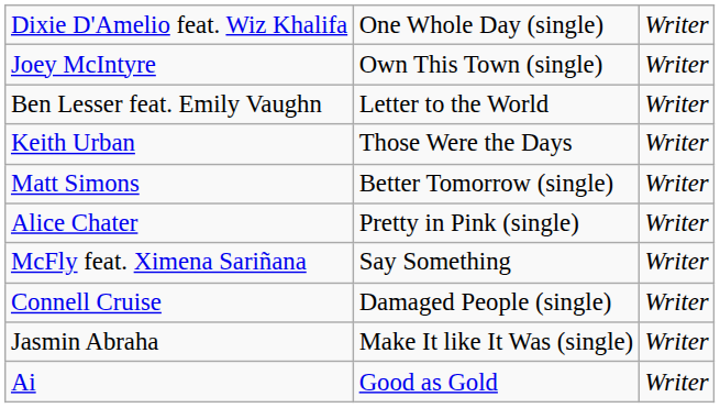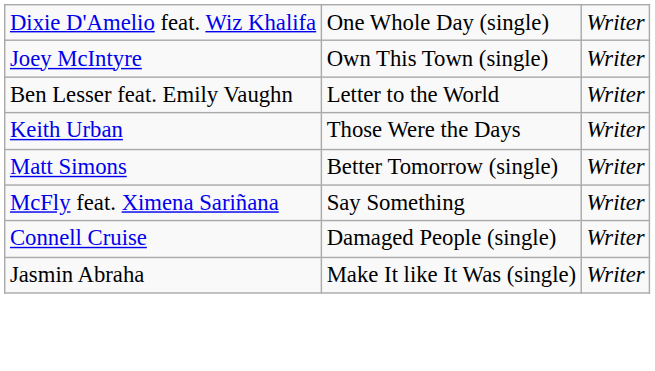 <table class="wikitable">
 <tr>
 <td><a href='#'>Dixie D'Amelio</a> feat. <a href='#'>Wiz Khalifa</a></td>
 <td>One Whole Day (single)</td>
 <td><em>Writer</em></td>
 </tr>
 <tr>
 <td><a href='#'>Joey McIntyre</a></td>
 <td>Own This Town (single)</td>
 <td><em>Writer</em></td>
 </tr>
 <tr>
 <td>Ben Lesser feat. Emily Vaughn</td>
 <td>Letter to the World</td>
 <td><em>Writer</em></td>
 </tr>
 <tr>
 <td><a href='#'>Keith Urban</a></td>
 <td>Those Were the Days</td>
 <td><em>Writer</em></td>
 </tr>
 <tr>
 <td><a href='#'>Matt Simons</a></td>
 <td>Better Tomorrow (single)</td>
 <td><em>Writer</em></td>
 </tr>
 <tr>
-<td><a href='#'>Alice Chater</a></td>
-<td>Pretty in Pink (single)</td>
-<td><em>Writer</em></td>
-</tr>
-<tr>
 <td><a href='#'>McFly</a> feat. <a href='#'>Ximena Sariñana</a></td>
 <td>Say Something</td>
 <td><em>Writer</em></td>
 </tr>
 <tr>
 <td><a href='#'>Connell Cruise</a></td>
 <td>Damaged People (single)</td>
 <td><em>Writer</em></td>
 </tr>
 <tr>
 <td>Jasmin Abraha</td>
 <td>Make It like It Was (single)</td>
 <td><em>Writer</em></td>
 </tr>
-<tr>
-<td><a href='#'>Ai</a></td>
-<td><a href='#'>Good as Gold</a></td>
-<td><em>Writer</em></td>
-</tr>
 </table>
